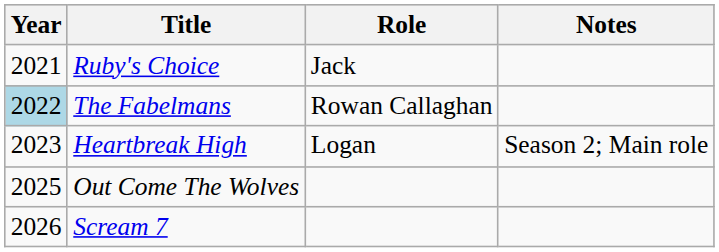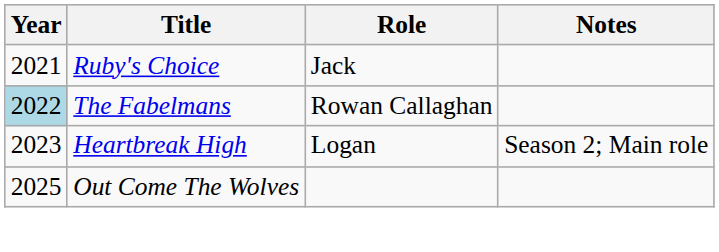 <table class="wikitable sortable">
 <tr>
 <th>Year</th>
 <th>Title</th>
 <th>Role</th>
 <th class="unsortable">Notes</th>
 </tr>
 <tr>
 <td>2021</td>
 <td><em><a href='#'>Ruby's Choice</a></em></td>
 <td>Jack</td>
 <td></td>
 </tr>
 <tr>
 <td style="background: lightblue;">2022</td>
 <td><em><a href='#'>The Fabelmans</a></em></td>
 <td>Rowan Callaghan</td>
 <td></td>
 </tr>
 <tr>
 <td>2023</td>
 <td><em><a href='#'>Heartbreak High</a></em></td>
 <td>Logan</td>
 <td>Season 2; Main role</td>
 </tr>
 <tr>
 <td>2025</td>
 <td><em>Out Come The Wolves</em></td>
 <td></td>
 <td></td>
 </tr>
-<tr>
-<td>2026</td>
-<td><em><a href='#'>Scream 7</a></em></td>
-<td></td>
-<td></td>
-</tr>
 </table>
